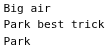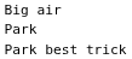 <table>
 <tr>
 <td>Big air</td>
+<td></td>
+<td></td>
+<td></td>
+</tr>
+<tr>
+<td>Park</td>
 <td></td>
 <td></td>
 <td></td>
 </tr>
 <tr>
 <td>Park best trick</td>
 <td></td>
 <td></td>
 <td></td>
 </tr>
-<tr>
-<td>Park</td>
-<td></td>
-<td></td>
-<td></td>
-</tr>
 </table>
